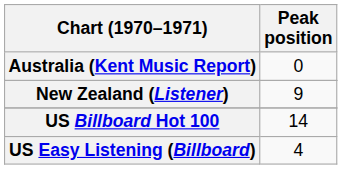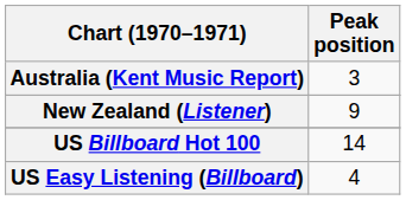 <table class="wikitable sortable plainrowheaders" style="text-align:center">
 <tr>
 <th>Chart (1970–1971)</th>
 <th>Peak<br>position</th>
 </tr>
 <tr>
 <th scope="row">Australia (<a href='#'>Kent Music Report</a>)</th>
-<td>0</td>
+<td>3</td>
 </tr>
 <tr>
 </tr>
 <tr>
 </tr>
 <tr>
 </tr>
 <tr>
 </tr>
 <tr>
 <th scope="row">New Zealand (<em><a href='#'>Listener</a></em>)</th>
 <td>9</td>
 </tr>
 <tr>
 </tr>
 <tr>
 <th scope="row">US <a href='#'><em>Billboard</em> Hot 100</a></th>
 <td>14</td>
 </tr>
 <tr>
 <th scope="row">US <a href='#'>Easy Listening</a> (<em><a href='#'>Billboard</a></em>)</th>
 <td>4</td>
 </tr>
 </table>
